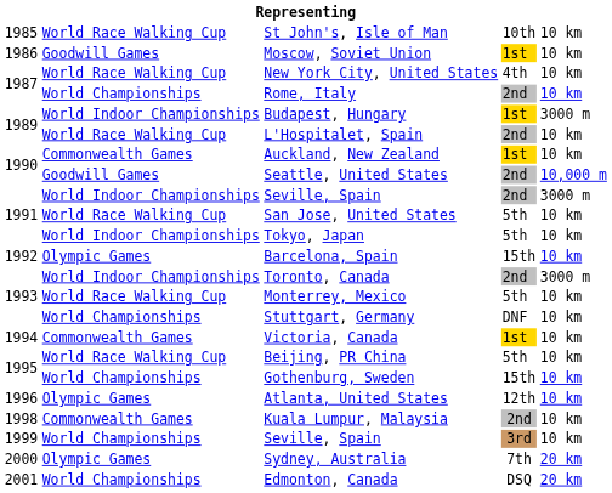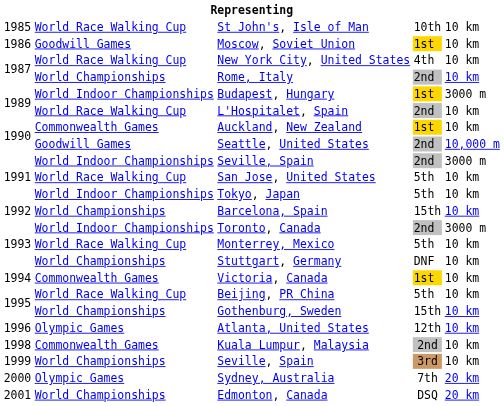 <table>
 <tr>
 <th colspan="5">Representing </th>
 </tr>
 <tr>
 <td>1985</td>
 <td><a href='#'>World Race Walking Cup</a></td>
 <td><a href='#'>St John's</a>, <a href='#'>Isle of Man</a></td>
 <td>10th</td>
 <td>10 km</td>
 </tr>
 <tr>
 <td>1986</td>
 <td><a href='#'>Goodwill Games</a></td>
 <td><a href='#'>Moscow</a>, <a href='#'>Soviet Union</a></td>
 <td bgcolor="gold">1st</td>
 <td>10 km</td>
 </tr>
 <tr>
 <td rowspan=2>1987</td>
 <td><a href='#'>World Race Walking Cup</a></td>
 <td><a href='#'>New York City</a>, <a href='#'>United States</a></td>
 <td>4th</td>
 <td>10 km</td>
 </tr>
 <tr>
 <td><a href='#'>World Championships</a></td>
 <td><a href='#'>Rome, Italy</a></td>
 <td bgcolor="silver">2nd</td>
 <td><a href='#'>10 km</a></td>
 </tr>
 <tr>
 <td rowspan=2>1989</td>
 <td><a href='#'>World Indoor Championships</a></td>
 <td><a href='#'>Budapest</a>, <a href='#'>Hungary</a></td>
 <td bgcolor="gold">1st</td>
 <td>3000 m</td>
 </tr>
 <tr>
 <td><a href='#'>World Race Walking Cup</a></td>
 <td><a href='#'>L'Hospitalet</a>, <a href='#'>Spain</a></td>
 <td bgcolor="silver">2nd</td>
 <td>10 km</td>
 </tr>
 <tr>
 <td rowspan=2>1990</td>
 <td><a href='#'>Commonwealth Games</a></td>
 <td><a href='#'>Auckland</a>, <a href='#'>New Zealand</a></td>
 <td bgcolor="gold">1st</td>
 <td>10 km</td>
 </tr>
 <tr>
 <td><a href='#'>Goodwill Games</a></td>
 <td><a href='#'>Seattle</a>, <a href='#'>United States</a></td>
 <td bgcolor="silver">2nd</td>
 <td><a href='#'>10,000 m</a></td>
 </tr>
 <tr>
 <td rowspan=3>1991</td>
 <td><a href='#'>World Indoor Championships</a></td>
 <td><a href='#'>Seville, Spain</a></td>
 <td bgcolor="silver">2nd</td>
 <td>3000 m</td>
 </tr>
 <tr>
 <td><a href='#'>World Race Walking Cup</a></td>
 <td><a href='#'>San Jose</a>, <a href='#'>United States</a></td>
 <td>5th</td>
 <td>10 km</td>
 </tr>
 <tr>
 <td><a href='#'>World Indoor Championships</a></td>
 <td><a href='#'>Tokyo</a>, <a href='#'>Japan</a></td>
 <td>5th</td>
 <td>10 km</td>
 </tr>
 <tr>
 <td>1992</td>
-<td><a href='#'>Olympic Games</a></td>
+<td><a href='#'>World Championships</a></td>
 <td><a href='#'>Barcelona, Spain</a></td>
 <td>15th</td>
 <td><a href='#'>10 km</a></td>
 </tr>
 <tr>
 <td rowspan=3>1993</td>
 <td><a href='#'>World Indoor Championships</a></td>
 <td><a href='#'>Toronto</a>, <a href='#'>Canada</a></td>
 <td bgcolor="silver">2nd</td>
 <td>3000 m</td>
 </tr>
 <tr>
 <td><a href='#'>World Race Walking Cup</a></td>
 <td><a href='#'>Monterrey, Mexico</a></td>
 <td>5th</td>
 <td>10 km</td>
 </tr>
 <tr>
 <td><a href='#'>World Championships</a></td>
 <td><a href='#'>Stuttgart</a>, <a href='#'>Germany</a></td>
 <td>DNF</td>
 <td>10 km</td>
 </tr>
 <tr>
 <td>1994</td>
 <td><a href='#'>Commonwealth Games</a></td>
 <td><a href='#'>Victoria</a>, <a href='#'>Canada</a></td>
 <td bgcolor="gold">1st</td>
 <td>10 km</td>
 </tr>
 <tr>
 <td rowspan=2>1995</td>
 <td><a href='#'>World Race Walking Cup</a></td>
 <td><a href='#'>Beijing</a>, <a href='#'>PR China</a></td>
 <td>5th</td>
 <td>10 km</td>
 </tr>
 <tr>
 <td><a href='#'>World Championships</a></td>
 <td><a href='#'>Gothenburg, Sweden</a></td>
 <td>15th</td>
 <td><a href='#'>10 km</a></td>
 </tr>
 <tr>
 <td>1996</td>
 <td><a href='#'>Olympic Games</a></td>
 <td><a href='#'>Atlanta, United States</a></td>
 <td>12th</td>
 <td><a href='#'>10 km</a></td>
 </tr>
 <tr>
 <td>1998</td>
 <td><a href='#'>Commonwealth Games</a></td>
 <td><a href='#'>Kuala Lumpur</a>, <a href='#'>Malaysia</a></td>
 <td bgcolor="silver" align="center">2nd</td>
 <td>10 km</td>
 </tr>
 <tr>
 <td>1999</td>
 <td><a href='#'>World Championships</a></td>
 <td><a href='#'>Seville</a>, <a href='#'>Spain</a></td>
 <td bgcolor="cc9966" align="center">3rd</td>
 <td>10 km</td>
 </tr>
 <tr>
 <td>2000</td>
 <td><a href='#'>Olympic Games</a></td>
 <td><a href='#'>Sydney, Australia</a></td>
 <td align="center">7th</td>
 <td><a href='#'>20 km</a></td>
 </tr>
 <tr>
 <td>2001</td>
 <td><a href='#'>World Championships</a></td>
 <td><a href='#'>Edmonton</a>, <a href='#'>Canada</a></td>
 <td align="center">DSQ</td>
 <td><a href='#'>20 km</a></td>
 </tr>
 </table>
